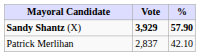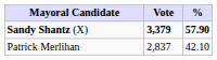 <table class="wikitable">
 <tr>
 <th style="background:#ddf; width:200px;">Mayoral Candidate</th>
 <th style="background:#ddf; width:50px;">Vote</th>
 <th style="background:#ddf; width:30px;">%</th>
 </tr>
 <tr>
 <td><strong>Sandy Shantz</strong> (X)</td>
-<td><strong>3,929</strong></td>
+<td><strong>3,379</strong></td>
 <td><strong>57.90</strong></td>
 </tr>
 <tr>
 <td>Patrick Merlihan</td>
 <td>2,837</td>
 <td>42.10</td>
 </tr>
 </table>
